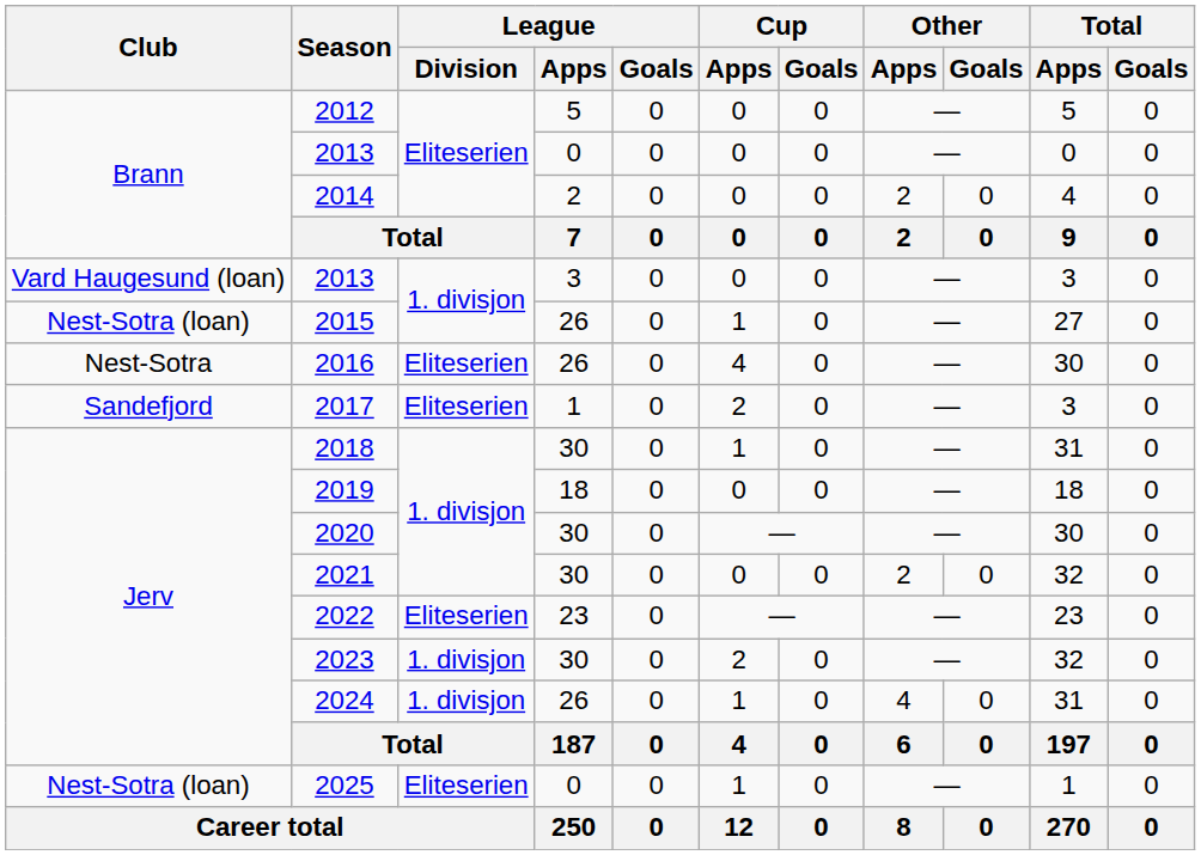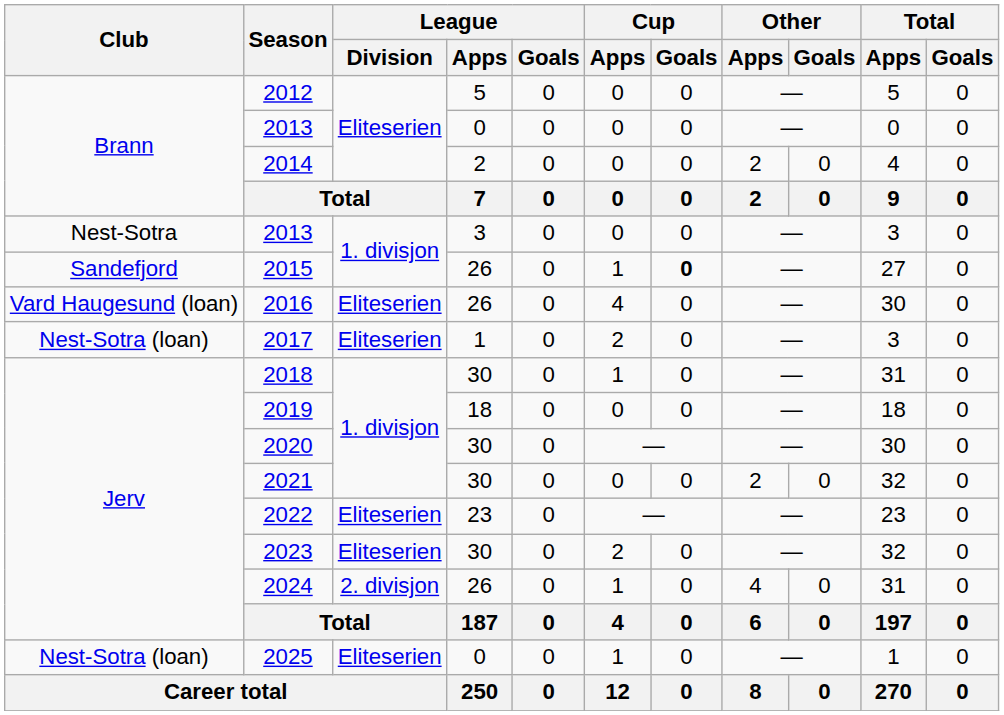 <table class="wikitable" style="text-align: center;">
 <tr>
 <th rowspan="2">Club</th>
 <th rowspan="2">Season</th>
 <th colspan="3">League</th>
 <th colspan="2">Cup</th>
 <th colspan="2">Other</th>
 <th colspan="2">Total</th>
 </tr>
 <tr>
 <th>Division</th>
 <th>Apps</th>
 <th>Goals</th>
 <th>Apps</th>
 <th>Goals</th>
 <th>Apps</th>
 <th>Goals</th>
 <th>Apps</th>
 <th>Goals</th>
 </tr>
 <tr>
 <td rowspan="4"><a href='#'>Brann</a></td>
 <td><a href='#'>2012</a></td>
 <td rowspan="3"><a href='#'>Eliteserien</a></td>
 <td>5</td>
 <td>0</td>
 <td>0</td>
 <td>0</td>
 <td colspan="2">—</td>
 <td>5</td>
 <td>0</td>
 </tr>
 <tr>
 <td><a href='#'>2013</a></td>
 <td>0</td>
 <td>0</td>
 <td>0</td>
 <td>0</td>
 <td colspan="2">—</td>
 <td>0</td>
 <td>0</td>
 </tr>
 <tr>
 <td><a href='#'>2014</a></td>
 <td>2</td>
 <td>0</td>
 <td>0</td>
 <td>0</td>
 <td>2</td>
 <td>0</td>
 <td>4</td>
 <td>0</td>
 </tr>
 <tr>
 <th colspan="2">Total</th>
 <th>7</th>
 <th>0</th>
 <th>0</th>
 <th>0</th>
 <th>2</th>
 <th>0</th>
 <th>9</th>
 <th>0</th>
 </tr>
 <tr>
-<td><a href='#'>Vard Haugesund</a> (loan)</td>
+<td>Nest-Sotra</td>
 <td><a href='#'>2013</a></td>
 <td rowspan="2"><a href='#'>1. divisjon</a></td>
 <td>3</td>
 <td>0</td>
 <td>0</td>
 <td>0</td>
 <td colspan="2">—</td>
 <td>3</td>
 <td>0</td>
 </tr>
 <tr>
-<td><a href='#'>Nest-Sotra</a> (loan)</td>
+<td><a href='#'>Sandefjord</a></td>
 <td><a href='#'>2015</a></td>
 <td>26</td>
 <td>0</td>
 <td>1</td>
-<td>0</td>
+<td><strong>0</strong></td>
 <td colspan="2">—</td>
 <td>27</td>
 <td>0</td>
 </tr>
 <tr>
-<td>Nest-Sotra</td>
+<td><a href='#'>Vard Haugesund</a> (loan)</td>
 <td><a href='#'>2016</a></td>
 <td><a href='#'>Eliteserien</a></td>
 <td>26</td>
 <td>0</td>
 <td>4</td>
 <td>0</td>
 <td colspan="2">—</td>
 <td>30</td>
 <td>0</td>
 </tr>
 <tr>
-<td><a href='#'>Sandefjord</a></td>
+<td><a href='#'>Nest-Sotra</a> (loan)</td>
 <td><a href='#'>2017</a></td>
 <td><a href='#'>Eliteserien</a></td>
 <td>1</td>
 <td>0</td>
 <td>2</td>
 <td>0</td>
 <td colspan="2">—</td>
 <td>3</td>
 <td>0</td>
 </tr>
 <tr>
 <td rowspan="8"><a href='#'>Jerv</a></td>
 <td><a href='#'>2018</a></td>
 <td rowspan="4"><a href='#'>1. divisjon</a></td>
 <td>30</td>
 <td>0</td>
 <td>1</td>
 <td>0</td>
 <td colspan="2">—</td>
 <td>31</td>
 <td>0</td>
 </tr>
 <tr>
 <td><a href='#'>2019</a></td>
 <td>18</td>
 <td>0</td>
 <td>0</td>
 <td>0</td>
 <td colspan="2">—</td>
 <td>18</td>
 <td>0</td>
 </tr>
 <tr>
 <td><a href='#'>2020</a></td>
 <td>30</td>
 <td>0</td>
 <td colspan="2">—</td>
 <td colspan="2">—</td>
 <td>30</td>
 <td>0</td>
 </tr>
 <tr>
 <td><a href='#'>2021</a></td>
 <td>30</td>
 <td>0</td>
 <td>0</td>
 <td>0</td>
 <td>2</td>
 <td>0</td>
 <td>32</td>
 <td>0</td>
 </tr>
 <tr>
 <td><a href='#'>2022</a></td>
 <td rowspan="1"><a href='#'>Eliteserien</a></td>
 <td>23</td>
 <td>0</td>
 <td colspan="2">—</td>
 <td colspan="2">—</td>
 <td>23</td>
 <td>0</td>
 </tr>
 <tr>
 <td><a href='#'>2023</a></td>
-<td rowspan="1"><a href='#'>1. divisjon</a></td>
+<td><a href='#'>Eliteserien</a></td>
 <td>30</td>
 <td>0</td>
 <td>2</td>
 <td>0</td>
 <td colspan="2">—</td>
 <td>32</td>
 <td>0</td>
 </tr>
 <tr>
 <td><a href='#'>2024</a></td>
-<td rowspan="1"><a href='#'>1. divisjon</a></td>
+<td rowspan="1"><a href='#'>2. divisjon</a></td>
 <td>26</td>
 <td>0</td>
 <td>1</td>
 <td>0</td>
 <td>4</td>
 <td>0</td>
 <td>31</td>
 <td>0</td>
 </tr>
 <tr>
 <th colspan="2">Total</th>
 <th>187</th>
 <th>0</th>
 <th>4</th>
 <th>0</th>
 <th>6</th>
 <th>0</th>
 <th>197</th>
 <th>0</th>
 </tr>
 <tr>
 <td><a href='#'>Nest-Sotra</a> (loan)</td>
 <td><a href='#'>2025</a></td>
 <td rowspan="1"><a href='#'>Eliteserien</a></td>
 <td>0</td>
 <td>0</td>
 <td>1</td>
 <td>0</td>
 <td colspan="2">—</td>
 <td>1</td>
 <td>0</td>
 </tr>
 <tr>
 <th colspan="3">Career total</th>
 <th>250</th>
 <th>0</th>
 <th>12</th>
 <th>0</th>
 <th>8</th>
 <th>0</th>
 <th>270</th>
 <th>0</th>
 </tr>
 </table>
